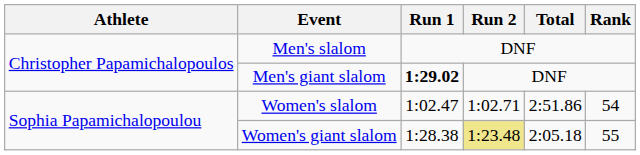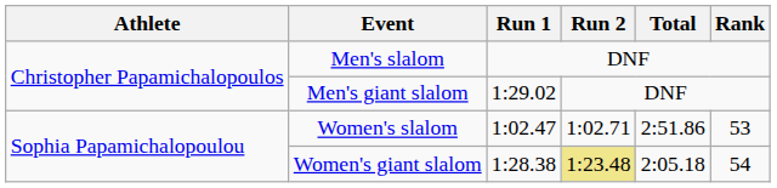 <table class="wikitable" style="font-size:90%">
 <tr>
 <th>Athlete</th>
 <th>Event</th>
 <th>Run 1</th>
 <th>Run 2</th>
 <th>Total</th>
 <th>Rank</th>
 </tr>
 <tr>
 <td rowspan=2><a href='#'>Christopher Papamichalopoulos</a></td>
 <td align="center"><a href='#'>Men's slalom</a></td>
 <td align=center colspan=4>DNF</td>
 </tr>
 <tr>
 <td align="center"><a href='#'>Men's giant slalom</a></td>
-<td align="center"><strong>1:29.02</strong></td>
+<td align="center">1:29.02</td>
 <td align=center colspan=3>DNF</td>
 </tr>
 <tr>
 <td rowspan=2><a href='#'>Sophia Papamichalopoulou</a></td>
 <td align="center"><a href='#'>Women's slalom</a></td>
 <td align="center">1:02.47</td>
 <td align="center">1:02.71</td>
 <td align="center">2:51.86</td>
-<td align="center">54</td>
+<td align="center">53</td>
 </tr>
 <tr>
 <td align="center"><a href='#'>Women's giant slalom</a></td>
 <td align="center">1:28.38</td>
 <td align="center" style="background: khaki;">1:23.48</td>
 <td align="center">2:05.18</td>
-<td align="center">55</td>
+<td align="center">54</td>
 </tr>
 </table>
